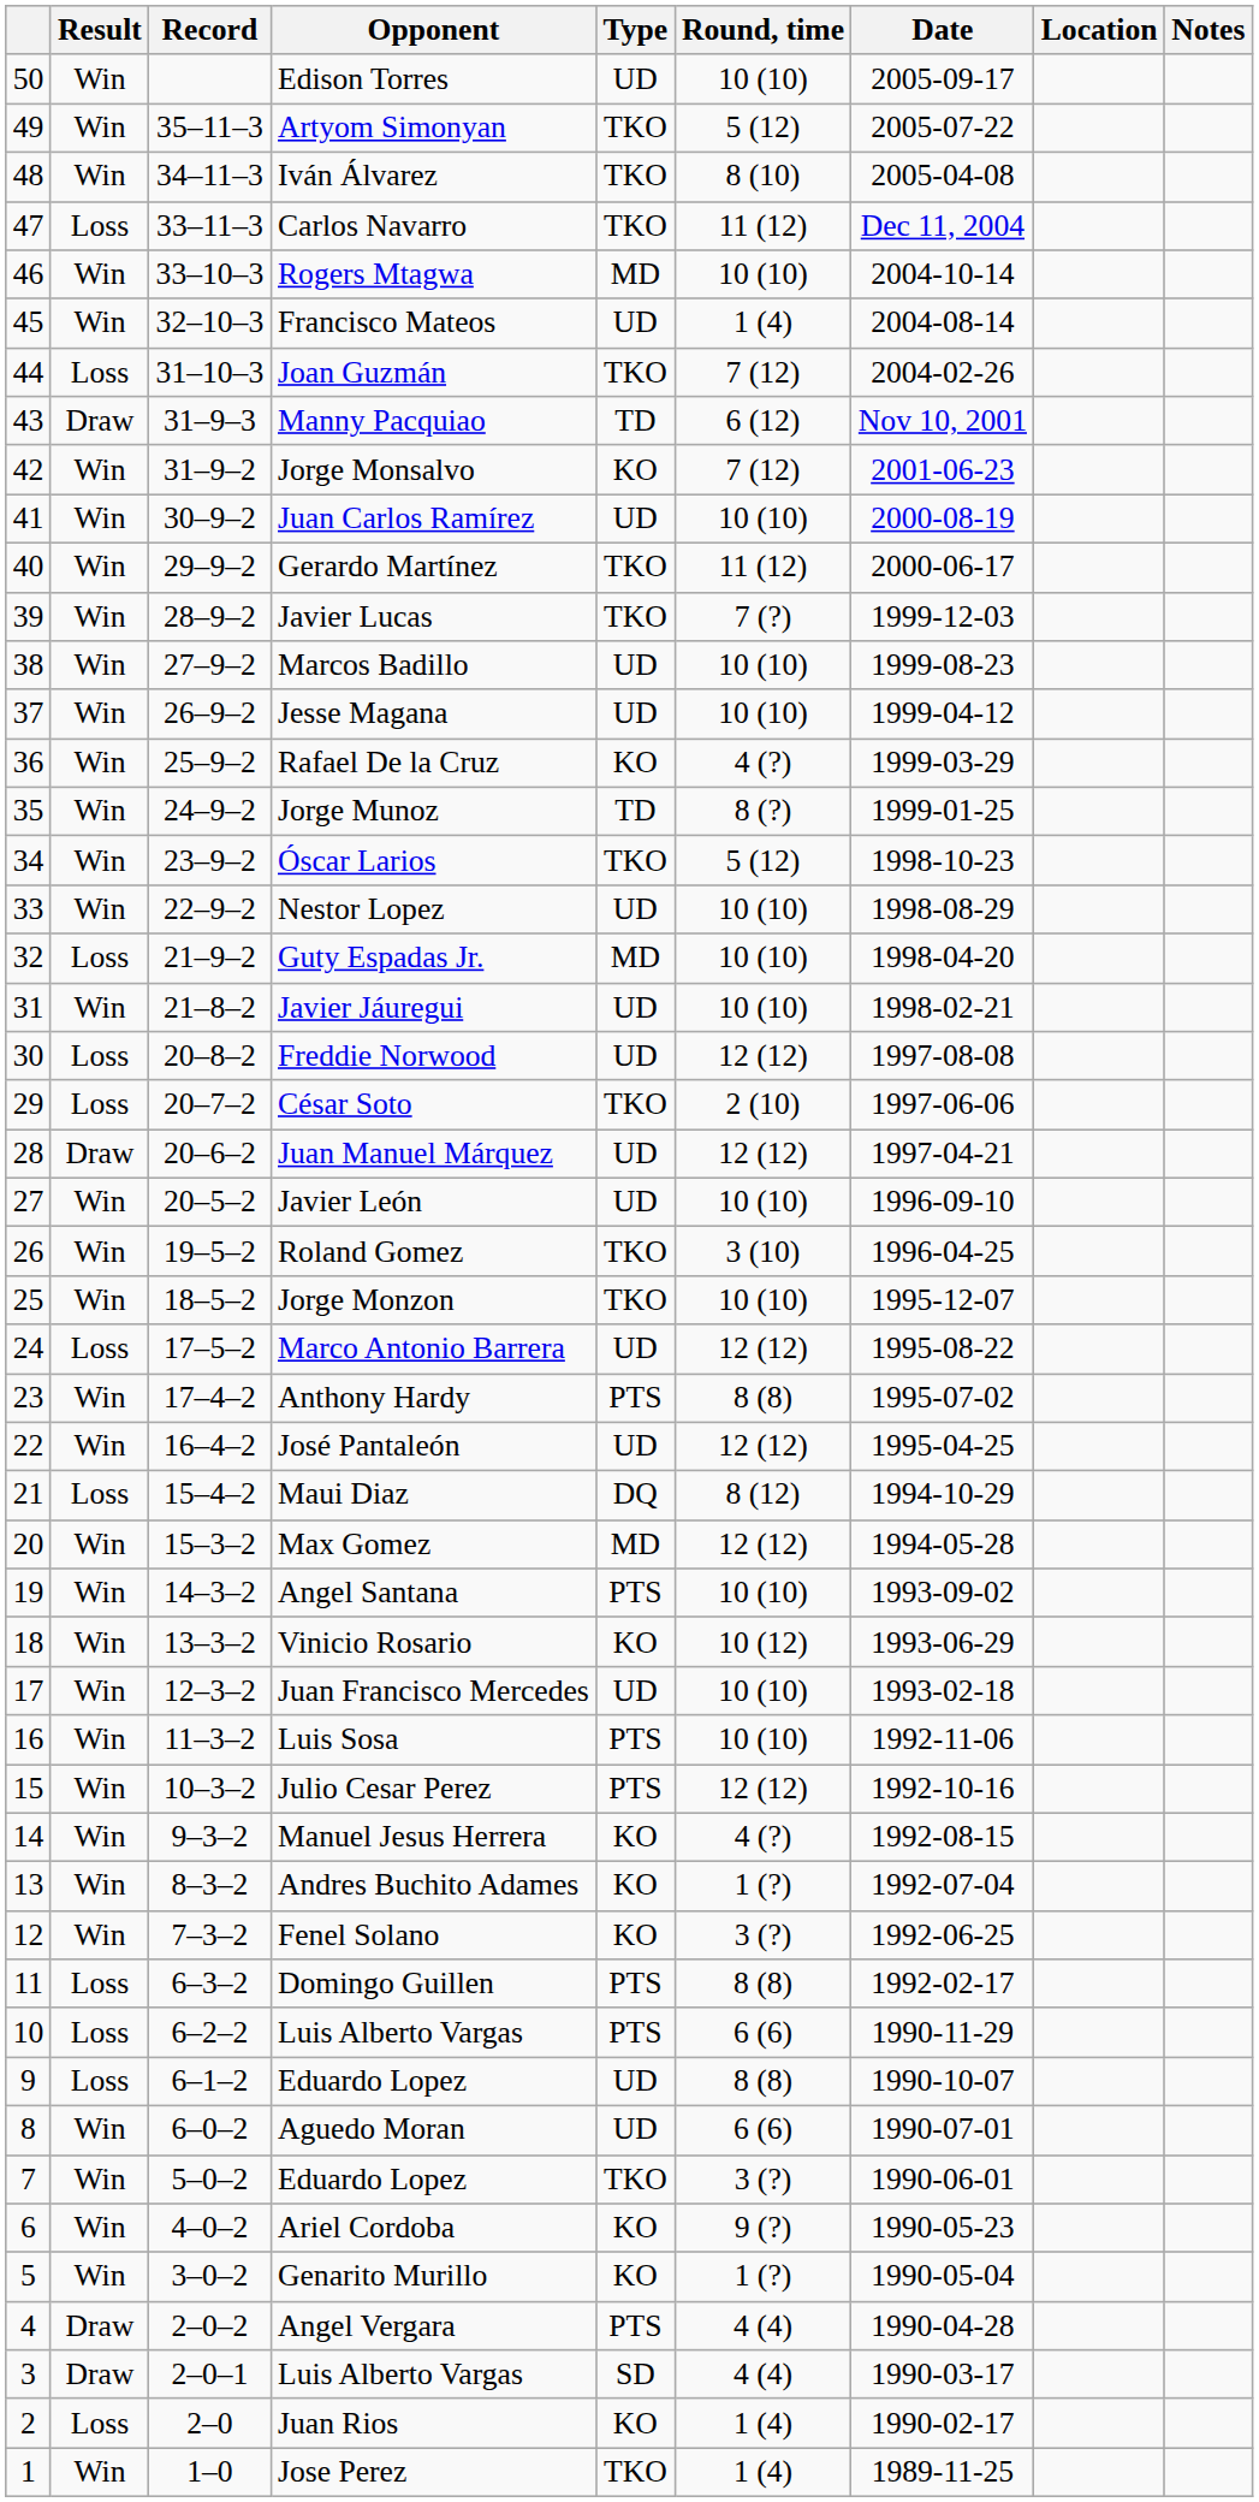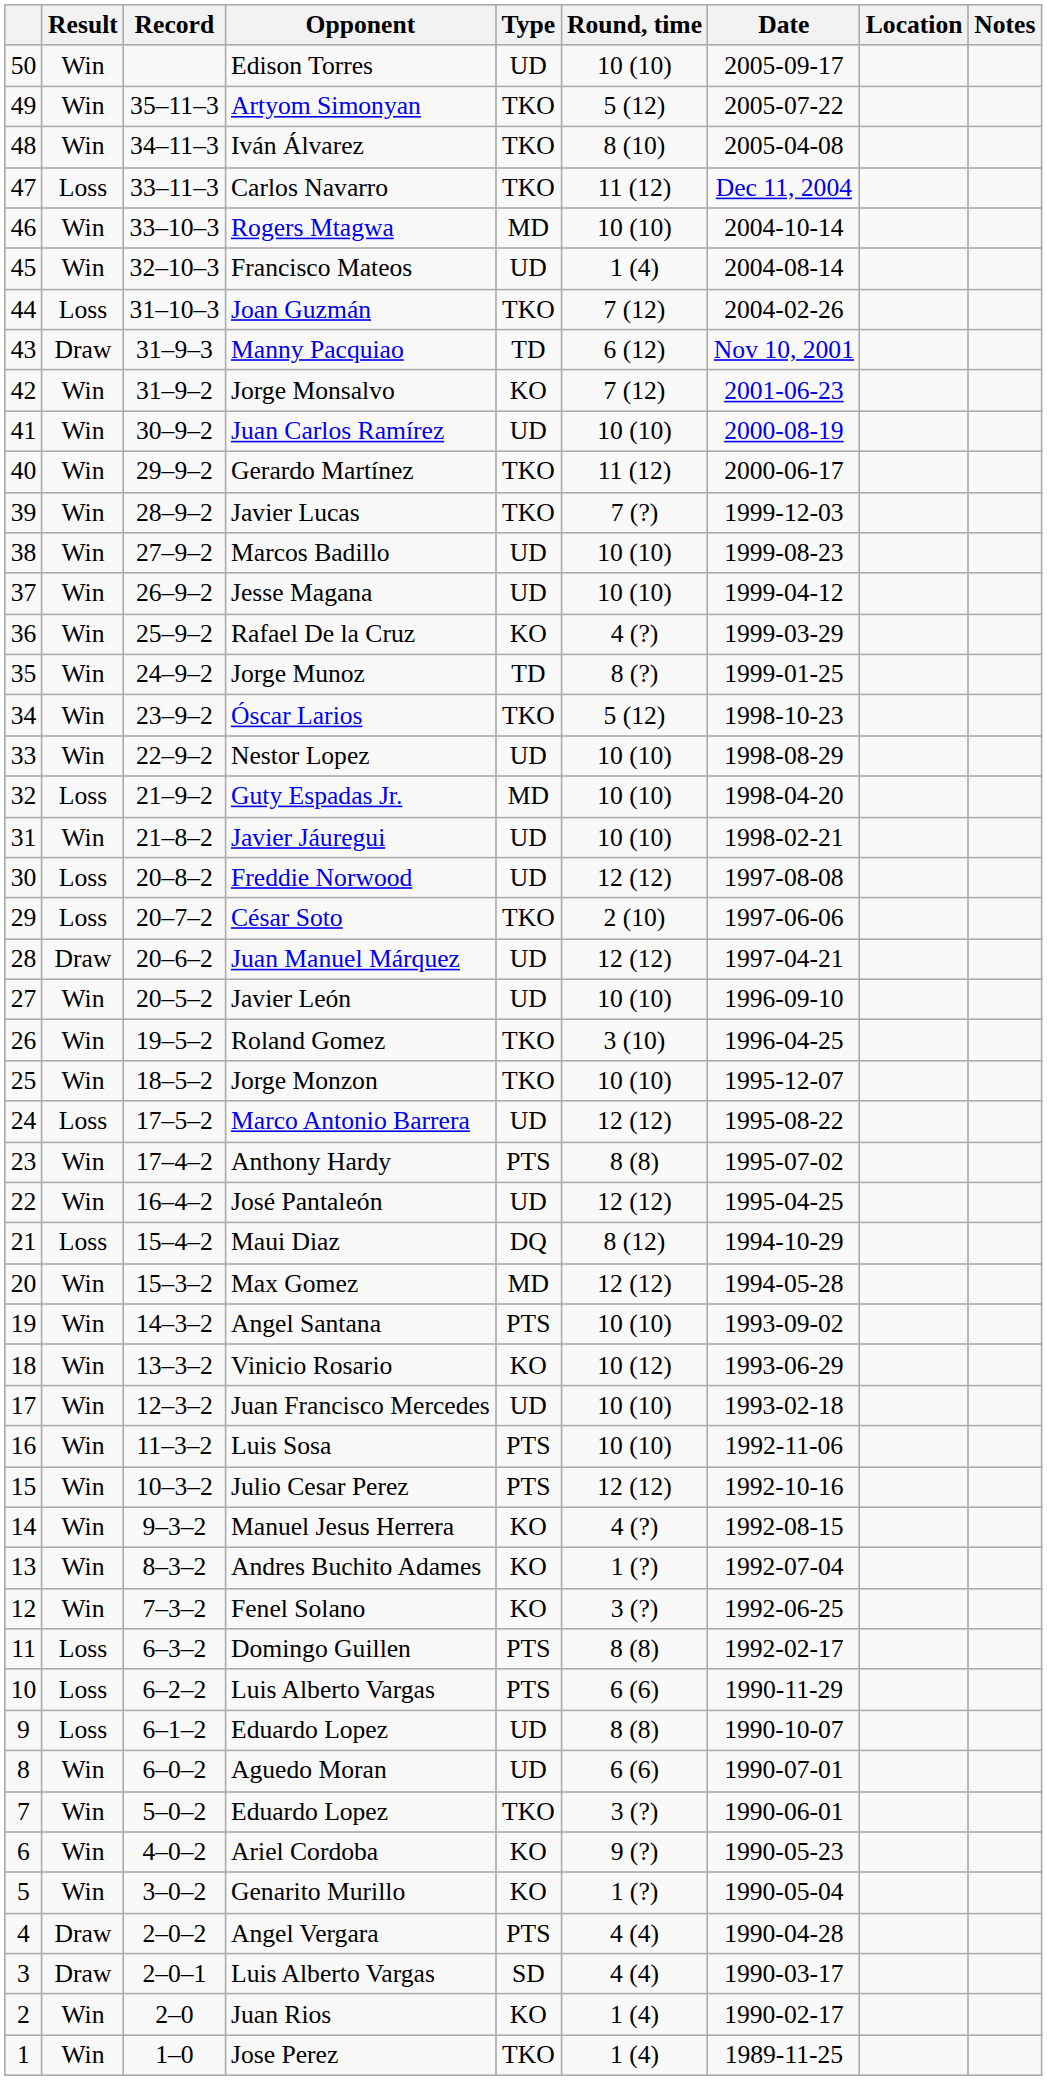 <table class=wikitable style=text-align:center>
 <tr>
 <th></th>
 <th>Result</th>
 <th>Record</th>
 <th>Opponent</th>
 <th>Type</th>
 <th>Round, time</th>
 <th>Date</th>
 <th>Location</th>
 <th>Notes</th>
 </tr>
 <tr>
 <td>50</td>
 <td>Win</td>
 <td></td>
 <td align=left>Edison Torres</td>
 <td>UD</td>
 <td>10 (10)</td>
 <td>2005-09-17</td>
 <td align=left></td>
 <td align=left></td>
 </tr>
 <tr>
 <td>49</td>
 <td>Win</td>
 <td>35–11–3</td>
 <td align=left><a href='#'>Artyom Simonyan</a></td>
 <td>TKO</td>
 <td>5 (12)</td>
 <td>2005-07-22</td>
 <td align=left></td>
 <td align=left></td>
 </tr>
 <tr>
 <td>48</td>
 <td>Win</td>
 <td>34–11–3</td>
 <td align=left>Iván Álvarez</td>
 <td>TKO</td>
 <td>8 (10)</td>
 <td>2005-04-08</td>
 <td align=left></td>
 <td align=left></td>
 </tr>
 <tr>
 <td>47</td>
 <td>Loss</td>
 <td>33–11–3</td>
 <td align=left>Carlos Navarro</td>
 <td>TKO</td>
 <td>11 (12)</td>
 <td><a href='#'>Dec 11, 2004</a></td>
 <td align=left></td>
 <td align=left></td>
 </tr>
 <tr>
 <td>46</td>
 <td>Win</td>
 <td>33–10–3</td>
 <td align=left><a href='#'>Rogers Mtagwa</a></td>
 <td>MD</td>
 <td>10 (10)</td>
 <td>2004-10-14</td>
 <td align=left></td>
 <td align=left></td>
 </tr>
 <tr>
 <td>45</td>
 <td>Win</td>
 <td>32–10–3</td>
 <td align=left>Francisco Mateos</td>
 <td>UD</td>
 <td>1 (4)</td>
 <td>2004-08-14</td>
 <td align=left></td>
 <td align=left></td>
 </tr>
 <tr>
 <td>44</td>
 <td>Loss</td>
 <td>31–10–3</td>
 <td align=left><a href='#'>Joan Guzmán</a></td>
 <td>TKO</td>
 <td>7 (12)</td>
 <td>2004-02-26</td>
 <td align=left></td>
 <td align=left></td>
 </tr>
 <tr>
 <td>43</td>
 <td>Draw</td>
 <td>31–9–3</td>
 <td align=left><a href='#'>Manny Pacquiao</a></td>
 <td>TD</td>
 <td>6 (12)</td>
 <td><a href='#'>Nov 10, 2001</a></td>
 <td align=left></td>
 <td align=left></td>
 </tr>
 <tr>
 <td>42</td>
 <td>Win</td>
 <td>31–9–2</td>
 <td align=left>Jorge Monsalvo</td>
 <td>KO</td>
 <td>7 (12)</td>
 <td><a href='#'>2001-06-23</a></td>
 <td align=left></td>
 <td align=left></td>
 </tr>
 <tr>
 <td>41</td>
 <td>Win</td>
 <td>30–9–2</td>
 <td align=left><a href='#'>Juan Carlos Ramírez</a></td>
 <td>UD</td>
 <td>10 (10)</td>
 <td><a href='#'>2000-08-19</a></td>
 <td align=left></td>
 <td align=left></td>
 </tr>
 <tr>
 <td>40</td>
 <td>Win</td>
 <td>29–9–2</td>
 <td align=left>Gerardo Martínez</td>
 <td>TKO</td>
 <td>11 (12)</td>
 <td>2000-06-17</td>
 <td align=left></td>
 <td align=left></td>
 </tr>
 <tr>
 <td>39</td>
 <td>Win</td>
 <td>28–9–2</td>
 <td align=left>Javier Lucas</td>
 <td>TKO</td>
 <td>7 (?)</td>
 <td>1999-12-03</td>
 <td align=left></td>
 <td align=left></td>
 </tr>
 <tr>
 <td>38</td>
 <td>Win</td>
 <td>27–9–2</td>
 <td align=left>Marcos Badillo</td>
 <td>UD</td>
 <td>10 (10)</td>
 <td>1999-08-23</td>
 <td align=left></td>
 <td align=left></td>
 </tr>
 <tr>
 <td>37</td>
 <td>Win</td>
 <td>26–9–2</td>
 <td align=left>Jesse Magana</td>
 <td>UD</td>
 <td>10 (10)</td>
 <td>1999-04-12</td>
 <td align=left></td>
 <td align=left></td>
 </tr>
 <tr>
 <td>36</td>
 <td>Win</td>
 <td>25–9–2</td>
 <td align=left>Rafael De la Cruz</td>
 <td>KO</td>
 <td>4 (?)</td>
 <td>1999-03-29</td>
 <td align=left></td>
 <td align=left></td>
 </tr>
 <tr>
 <td>35</td>
 <td>Win</td>
 <td>24–9–2</td>
 <td align=left>Jorge Munoz</td>
 <td>TD</td>
 <td>8 (?)</td>
 <td>1999-01-25</td>
 <td align=left></td>
 <td align=left></td>
 </tr>
 <tr>
 <td>34</td>
 <td>Win</td>
 <td>23–9–2</td>
 <td align=left><a href='#'>Óscar Larios</a></td>
 <td>TKO</td>
 <td>5 (12)</td>
 <td>1998-10-23</td>
 <td align=left></td>
 <td align=left></td>
 </tr>
 <tr>
 <td>33</td>
 <td>Win</td>
 <td>22–9–2</td>
 <td align=left>Nestor Lopez</td>
 <td>UD</td>
 <td>10 (10)</td>
 <td>1998-08-29</td>
 <td align=left></td>
 <td align=left></td>
 </tr>
 <tr>
 <td>32</td>
 <td>Loss</td>
 <td>21–9–2</td>
 <td align=left><a href='#'>Guty Espadas Jr.</a></td>
 <td>MD</td>
 <td>10 (10)</td>
 <td>1998-04-20</td>
 <td align=left></td>
 <td align=left></td>
 </tr>
 <tr>
 <td>31</td>
 <td>Win</td>
 <td>21–8–2</td>
 <td align=left><a href='#'>Javier Jáuregui</a></td>
 <td>UD</td>
 <td>10 (10)</td>
 <td>1998-02-21</td>
 <td align=left></td>
 <td align=left></td>
 </tr>
 <tr>
 <td>30</td>
 <td>Loss</td>
 <td>20–8–2</td>
 <td align=left><a href='#'>Freddie Norwood</a></td>
 <td>UD</td>
 <td>12 (12)</td>
 <td>1997-08-08</td>
 <td align=left></td>
 <td align=left></td>
 </tr>
 <tr>
 <td>29</td>
 <td>Loss</td>
 <td>20–7–2</td>
 <td align=left><a href='#'>César Soto</a></td>
 <td>TKO</td>
 <td>2 (10)</td>
 <td>1997-06-06</td>
 <td align=left></td>
 <td align=left></td>
 </tr>
 <tr>
 <td>28</td>
 <td>Draw</td>
 <td>20–6–2</td>
 <td align=left><a href='#'>Juan Manuel Márquez</a></td>
 <td>UD</td>
 <td>12 (12)</td>
 <td>1997-04-21</td>
 <td align=left></td>
 <td align=left></td>
 </tr>
 <tr>
 <td>27</td>
 <td>Win</td>
 <td>20–5–2</td>
 <td align=left>Javier León</td>
 <td>UD</td>
 <td>10 (10)</td>
 <td>1996-09-10</td>
 <td align=left></td>
 <td align=left></td>
 </tr>
 <tr>
 <td>26</td>
 <td>Win</td>
 <td>19–5–2</td>
 <td align=left>Roland Gomez</td>
 <td>TKO</td>
 <td>3 (10)</td>
 <td>1996-04-25</td>
 <td align=left></td>
 <td align=left></td>
 </tr>
 <tr>
 <td>25</td>
 <td>Win</td>
 <td>18–5–2</td>
 <td align=left>Jorge Monzon</td>
 <td>TKO</td>
 <td>10 (10)</td>
 <td>1995-12-07</td>
 <td align=left></td>
 <td align=left></td>
 </tr>
 <tr>
 <td>24</td>
 <td>Loss</td>
 <td>17–5–2</td>
 <td align=left><a href='#'>Marco Antonio Barrera</a></td>
 <td>UD</td>
 <td>12 (12)</td>
 <td>1995-08-22</td>
 <td align=left></td>
 <td align=left></td>
 </tr>
 <tr>
 <td>23</td>
 <td>Win</td>
 <td>17–4–2</td>
 <td align=left>Anthony Hardy</td>
 <td>PTS</td>
 <td>8 (8)</td>
 <td>1995-07-02</td>
 <td align=left></td>
 <td align=left></td>
 </tr>
 <tr>
 <td>22</td>
 <td>Win</td>
 <td>16–4–2</td>
 <td align=left>José Pantaleón</td>
 <td>UD</td>
 <td>12 (12)</td>
 <td>1995-04-25</td>
 <td align=left></td>
 <td align=left></td>
 </tr>
 <tr>
 <td>21</td>
 <td>Loss</td>
 <td>15–4–2</td>
 <td align=left>Maui Diaz</td>
 <td>DQ</td>
 <td>8 (12)</td>
 <td>1994-10-29</td>
 <td align=left></td>
 <td align=left></td>
 </tr>
 <tr>
 <td>20</td>
 <td>Win</td>
 <td>15–3–2</td>
 <td align=left>Max Gomez</td>
 <td>MD</td>
 <td>12 (12)</td>
 <td>1994-05-28</td>
 <td align=left></td>
 <td align=left></td>
 </tr>
 <tr>
 <td>19</td>
 <td>Win</td>
 <td>14–3–2</td>
 <td align=left>Angel Santana</td>
 <td>PTS</td>
 <td>10 (10)</td>
 <td>1993-09-02</td>
 <td align=left></td>
 <td align=left></td>
 </tr>
 <tr>
 <td>18</td>
 <td>Win</td>
 <td>13–3–2</td>
 <td align=left>Vinicio Rosario</td>
 <td>KO</td>
 <td>10 (12)</td>
 <td>1993-06-29</td>
 <td align=left></td>
 <td align=left></td>
 </tr>
 <tr>
 <td>17</td>
 <td>Win</td>
 <td>12–3–2</td>
 <td align=left>Juan Francisco Mercedes</td>
 <td>UD</td>
 <td>10 (10)</td>
 <td>1993-02-18</td>
 <td align=left></td>
 <td align=left></td>
 </tr>
 <tr>
 <td>16</td>
 <td>Win</td>
 <td>11–3–2</td>
 <td align=left>Luis Sosa</td>
 <td>PTS</td>
 <td>10 (10)</td>
 <td>1992-11-06</td>
 <td align=left></td>
 <td align=left></td>
 </tr>
 <tr>
 <td>15</td>
 <td>Win</td>
 <td>10–3–2</td>
 <td align=left>Julio Cesar Perez</td>
 <td>PTS</td>
 <td>12 (12)</td>
 <td>1992-10-16</td>
 <td align=left></td>
 <td align=left></td>
 </tr>
 <tr>
 <td>14</td>
 <td>Win</td>
 <td>9–3–2</td>
 <td align=left>Manuel Jesus Herrera</td>
 <td>KO</td>
 <td>4 (?)</td>
 <td>1992-08-15</td>
 <td align=left></td>
 <td align=left></td>
 </tr>
 <tr>
 <td>13</td>
 <td>Win</td>
 <td>8–3–2</td>
 <td align=left>Andres Buchito Adames</td>
 <td>KO</td>
 <td>1 (?)</td>
 <td>1992-07-04</td>
 <td align=left></td>
 <td align=left></td>
 </tr>
 <tr>
 <td>12</td>
 <td>Win</td>
 <td>7–3–2</td>
 <td align=left>Fenel Solano</td>
 <td>KO</td>
 <td>3 (?)</td>
 <td>1992-06-25</td>
 <td align=left></td>
 <td align=left></td>
 </tr>
 <tr>
 <td>11</td>
 <td>Loss</td>
 <td>6–3–2</td>
 <td align=left>Domingo Guillen</td>
 <td>PTS</td>
 <td>8 (8)</td>
 <td>1992-02-17</td>
 <td align=left></td>
 <td align=left></td>
 </tr>
 <tr>
 <td>10</td>
 <td>Loss</td>
 <td>6–2–2</td>
 <td align=left>Luis Alberto Vargas</td>
 <td>PTS</td>
 <td>6 (6)</td>
 <td>1990-11-29</td>
 <td align=left></td>
 <td align=left></td>
 </tr>
 <tr>
 <td>9</td>
 <td>Loss</td>
 <td>6–1–2</td>
 <td align=left>Eduardo Lopez</td>
 <td>UD</td>
 <td>8 (8)</td>
 <td>1990-10-07</td>
 <td align=left></td>
 <td align=left></td>
 </tr>
 <tr>
 <td>8</td>
 <td>Win</td>
 <td>6–0–2</td>
 <td align=left>Aguedo Moran</td>
 <td>UD</td>
 <td>6 (6)</td>
 <td>1990-07-01</td>
 <td align=left></td>
 <td align=left></td>
 </tr>
 <tr>
 <td>7</td>
 <td>Win</td>
 <td>5–0–2</td>
 <td align=left>Eduardo Lopez</td>
 <td>TKO</td>
 <td>3 (?)</td>
 <td>1990-06-01</td>
 <td align=left></td>
 <td align=left></td>
 </tr>
 <tr>
 <td>6</td>
 <td>Win</td>
 <td>4–0–2</td>
 <td align=left>Ariel Cordoba</td>
 <td>KO</td>
 <td>9 (?)</td>
 <td>1990-05-23</td>
 <td align=left></td>
 <td align=left></td>
 </tr>
 <tr>
 <td>5</td>
 <td>Win</td>
 <td>3–0–2</td>
 <td align=left>Genarito Murillo</td>
 <td>KO</td>
 <td>1 (?)</td>
 <td>1990-05-04</td>
 <td align=left></td>
 <td align=left></td>
 </tr>
 <tr>
 <td>4</td>
 <td>Draw</td>
 <td>2–0–2</td>
 <td align=left>Angel Vergara</td>
 <td>PTS</td>
 <td>4 (4)</td>
 <td>1990-04-28</td>
 <td align=left></td>
 <td align=left></td>
 </tr>
 <tr>
 <td>3</td>
 <td>Draw</td>
 <td>2–0–1</td>
 <td align=left>Luis Alberto Vargas</td>
 <td>SD</td>
 <td>4 (4)</td>
 <td>1990-03-17</td>
 <td align=left></td>
 <td align=left></td>
 </tr>
 <tr>
 <td>2</td>
-<td>Loss</td>
+<td>Win</td>
 <td>2–0</td>
 <td align=left>Juan Rios</td>
 <td>KO</td>
 <td>1 (4)</td>
 <td>1990-02-17</td>
 <td align=left></td>
 <td align=left></td>
 </tr>
 <tr>
 <td>1</td>
 <td>Win</td>
 <td>1–0</td>
 <td align=left>Jose Perez</td>
 <td>TKO</td>
 <td>1 (4)</td>
 <td>1989-11-25</td>
 <td align=left></td>
 <td align=left></td>
 </tr>
 </table>
